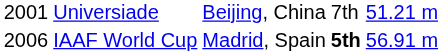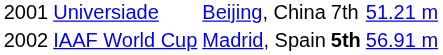 <table>
 <tr>
 <td>2001</td>
 <td><a href='#'>Universiade</a></td>
 <td><a href='#'>Beijing</a>, China</td>
 <td>7th</td>
 <td><a href='#'>51.21 m</a></td>
 </tr>
 <tr>
-<td>2006</td>
+<td>2002</td>
 <td><a href='#'>IAAF World Cup</a></td>
 <td><a href='#'>Madrid</a>, Spain</td>
 <td><strong>5th</strong></td>
 <td><a href='#'>56.91 m</a></td>
 </tr>
 </table>
